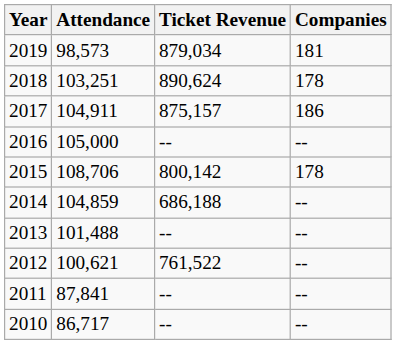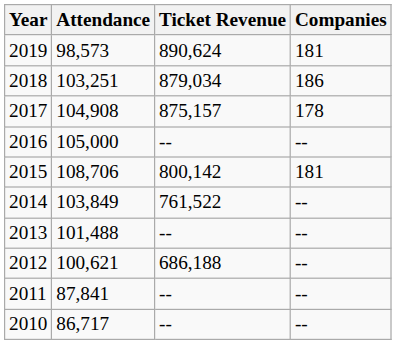 <table class="wikitable sortable">
 <tr>
 <th>Year</th>
 <th>Attendance</th>
 <th>Ticket Revenue</th>
 <th>Companies</th>
 </tr>
 <tr>
 <td>2019</td>
 <td>98,573</td>
-<td>879,034</td>
+<td>890,624</td>
 <td>181</td>
 </tr>
 <tr>
 <td>2018</td>
 <td>103,251</td>
-<td>890,624</td>
-<td>178</td>
+<td>879,034</td>
+<td>186</td>
 </tr>
 <tr>
 <td>2017</td>
-<td>104,911</td>
+<td>104,908</td>
 <td>875,157</td>
-<td>186</td>
+<td>178</td>
 </tr>
 <tr>
 <td>2016</td>
 <td>105,000</td>
 <td>--</td>
 <td>--</td>
 </tr>
 <tr>
 <td>2015</td>
 <td>108,706</td>
 <td>800,142</td>
-<td>178</td>
+<td>181</td>
 </tr>
 <tr>
 <td>2014</td>
-<td>104,859</td>
-<td>686,188</td>
+<td>103,849</td>
+<td>761,522</td>
 <td>--</td>
 </tr>
 <tr>
 <td>2013</td>
 <td>101,488</td>
 <td>--</td>
 <td>--</td>
 </tr>
 <tr>
 <td>2012</td>
 <td>100,621</td>
-<td>761,522</td>
+<td>686,188</td>
 <td>--</td>
 </tr>
 <tr>
 <td>2011</td>
 <td>87,841</td>
 <td>--</td>
 <td>--</td>
 </tr>
 <tr>
 <td>2010</td>
 <td>86,717</td>
 <td>--</td>
 <td>--</td>
 </tr>
 </table>
